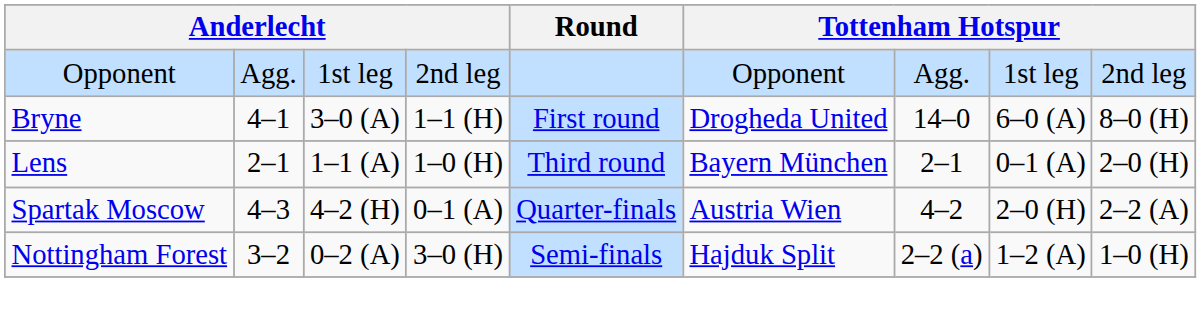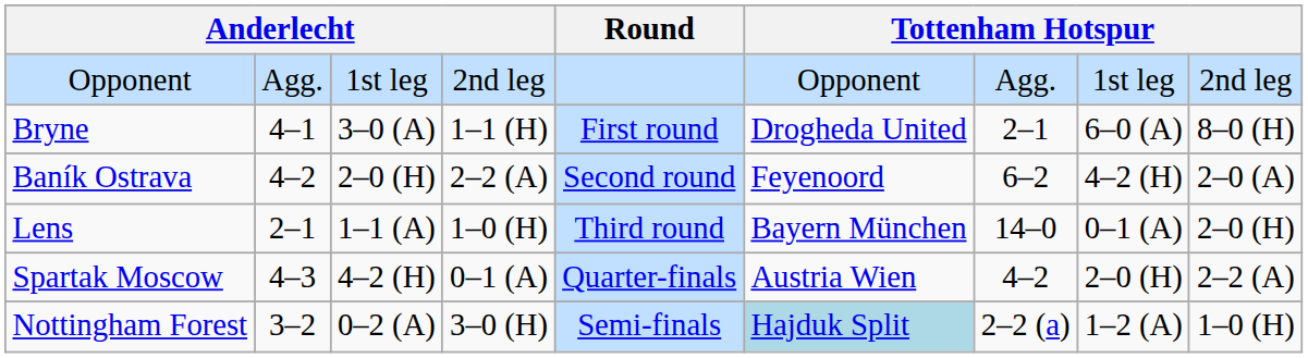 <table class="wikitable" style="text-align:center">
 <tr>
 <th colspan=4><a href='#'>Anderlecht</a></th>
 <th>Round</th>
 <th colspan=4><a href='#'>Tottenham Hotspur</a></th>
 </tr>
 <tr style="background:#c1e0ff">
 <td>Opponent</td>
 <td>Agg.</td>
 <td>1st leg</td>
 <td>2nd leg</td>
 <td></td>
 <td>Opponent</td>
 <td>Agg.</td>
 <td>1st leg</td>
 <td>2nd leg</td>
 </tr>
 <tr>
 <td align=left> <a href='#'>Bryne</a></td>
 <td>4–1</td>
 <td>3–0 (A)</td>
 <td>1–1 (H)</td>
 <td style="background:#c1e0ff;"><a href='#'>First round</a></td>
 <td align=left> <a href='#'>Drogheda United</a></td>
-<td>14–0</td>
+<td>2–1</td>
 <td>6–0 (A)</td>
 <td>8–0 (H)</td>
+</tr>
+<tr>
+<td align=left> <a href='#'>Baník Ostrava</a></td>
+<td>4–2</td>
+<td>2–0 (H)</td>
+<td>2–2 (A)</td>
+<td style="background:#c1e0ff;"><a href='#'>Second round</a></td>
+<td align=left> <a href='#'>Feyenoord</a></td>
+<td>6–2</td>
+<td>4–2 (H)</td>
+<td>2–0 (A)</td>
 </tr>
 <tr>
 <td align=left> <a href='#'>Lens</a></td>
 <td>2–1</td>
 <td>1–1 (A)</td>
 <td>1–0 (H)</td>
 <td style="background:#c1e0ff;"><a href='#'>Third round</a></td>
 <td align=left> <a href='#'>Bayern München</a></td>
-<td>2–1</td>
+<td>14–0</td>
 <td>0–1 (A)</td>
 <td>2–0 (H)</td>
 </tr>
 <tr>
 <td align=left> <a href='#'>Spartak Moscow</a></td>
 <td>4–3</td>
 <td>4–2 (H)</td>
 <td>0–1 (A)</td>
 <td style="background:#c1e0ff;"><a href='#'>Quarter-finals</a></td>
 <td align=left> <a href='#'>Austria Wien</a></td>
 <td>4–2</td>
 <td>2–0 (H)</td>
 <td>2–2 (A)</td>
 </tr>
 <tr>
 <td align=left> <a href='#'>Nottingham Forest</a></td>
 <td>3–2</td>
 <td>0–2 (A)</td>
 <td>3–0 (H)</td>
 <td style="background:#c1e0ff;"><a href='#'>Semi-finals</a></td>
-<td align=left> <a href='#'>Hajduk Split</a></td>
+<td align=left style="background: lightblue;"> <a href='#'>Hajduk Split</a></td>
 <td>2–2 (<a href='#'>a</a>)</td>
 <td>1–2 (A)</td>
 <td>1–0 (H)</td>
 </tr>
 </table>
